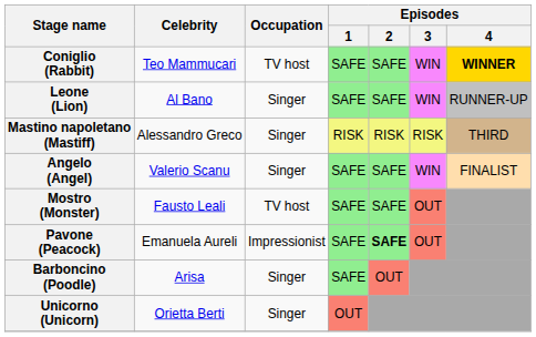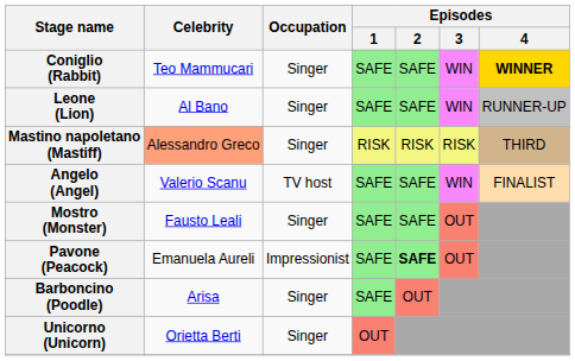 <table class="wikitable" style="text-align:center; ">
 <tr>
 <th rowspan=2>Stage name</th>
 <th rowspan=2>Celebrity</th>
 <th rowspan=2>Occupation</th>
 <th colspan="8">Episodes</th>
 </tr>
 <tr>
 <th rowspan="1">1</th>
 <th rowspan="1">2</th>
 <th rowspan="1">3</th>
 <th rowspan="1">4</th>
 </tr>
 <tr>
 <th>Coniglio<br>(Rabbit)</th>
 <td><a href='#'>Teo Mammucari</a></td>
-<td>TV host</td>
+<td>Singer</td>
 <td bgcolor="lightgreen">SAFE</td>
 <td bgcolor="lightgreen">SAFE</td>
 <td bgcolor=#F888FD>WIN</td>
 <td bgcolor=gold><strong>WINNER</strong></td>
 </tr>
 <tr>
 <th>Leone<br>(Lion)</th>
 <td><a href='#'>Al Bano</a></td>
 <td>Singer</td>
 <td bgcolor="lightgreen">SAFE</td>
 <td bgcolor="lightgreen">SAFE</td>
 <td bgcolor=#F888FD>WIN</td>
 <td bgcolor=silver>RUNNER-UP</td>
 </tr>
 <tr>
 <th>Mastino napoletano<br>(Mastiff)</th>
-<td>Alessandro Greco</td>
+<td style="background: lightsalmon;">Alessandro Greco</td>
 <td>Singer</td>
 <td bgcolor=#F3F781>RISK</td>
 <td bgcolor=#F3F781>RISK</td>
 <td bgcolor=#F3F781>RISK</td>
 <td bgcolor=tan>THIRD</td>
 </tr>
 <tr>
 <th>Angelo<br>(Angel)</th>
 <td><a href='#'>Valerio Scanu</a></td>
-<td>Singer</td>
+<td>TV host</td>
 <td bgcolor="lightgreen">SAFE</td>
 <td bgcolor="lightgreen">SAFE</td>
 <td bgcolor=#F888FD>WIN</td>
 <td bgcolor="navajowhite">FINALIST</td>
 </tr>
 <tr>
 <th>Mostro<br>(Monster)</th>
 <td><a href='#'>Fausto Leali</a></td>
-<td>TV host</td>
+<td>Singer</td>
 <td bgcolor="lightgreen">SAFE</td>
 <td bgcolor="lightgreen">SAFE</td>
 <td bgcolor=salmon>OUT</td>
 <td bgcolor=darkgrey></td>
 </tr>
 <tr>
 <th>Pavone<br>(Peacock)</th>
 <td>Emanuela Aureli</td>
 <td>Impressionist</td>
 <td bgcolor="lightgreen">SAFE</td>
 <td bgcolor="lightgreen"><strong>SAFE</strong></td>
 <td bgcolor=salmon>OUT</td>
 <td bgcolor=darkgrey></td>
 </tr>
 <tr>
 <th>Barboncino<br>(Poodle)</th>
 <td><a href='#'>Arisa</a></td>
 <td>Singer</td>
 <td bgcolor="lightgreen">SAFE</td>
 <td bgcolor=salmon>OUT</td>
 <td bgcolor=darkgrey colspan="2"></td>
 </tr>
 <tr>
 <th>Unicorno<br>(Unicorn)</th>
 <td><a href='#'>Orietta Berti</a></td>
 <td>Singer</td>
 <td bgcolor=salmon>OUT</td>
 <td bgcolor=darkgrey colspan="3"></td>
 </tr>
 <tr>
 </tr>
 </table>
